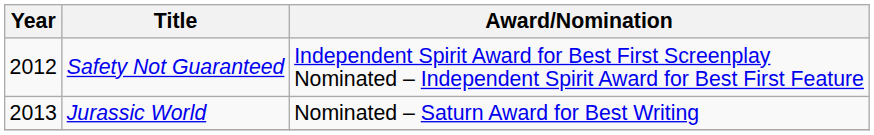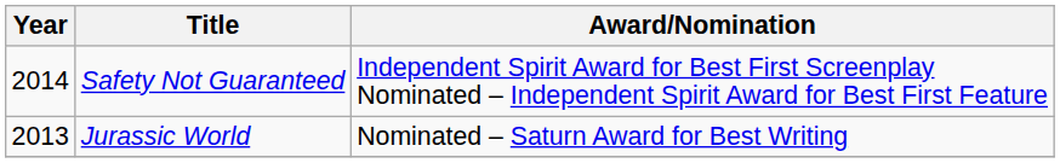 <table class="wikitable">
 <tr>
 <th>Year</th>
 <th>Title</th>
 <th>Award/Nomination</th>
 </tr>
 <tr>
-<td>2012</td>
+<td>2014</td>
 <td><em><a href='#'>Safety Not Guaranteed</a></em></td>
 <td><a href='#'>Independent Spirit Award for Best First Screenplay</a><br>Nominated – <a href='#'>Independent Spirit Award for Best First Feature</a></td>
 </tr>
 <tr>
 <td>2013</td>
 <td><em><a href='#'>Jurassic World</a></em></td>
 <td>Nominated – <a href='#'>Saturn Award for Best Writing</a></td>
 </tr>
 <tr>
 </tr>
 </table>
